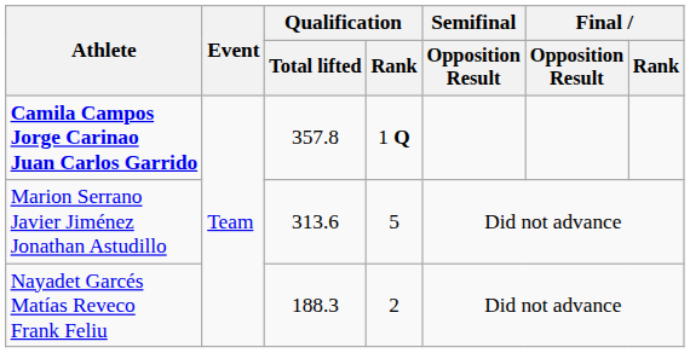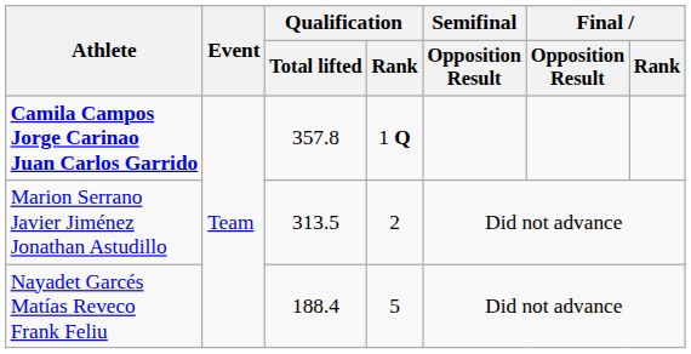 <table class="wikitable" style="font-size:90%">
 <tr>
 <th rowspan=2>Athlete</th>
 <th rowspan=2>Event</th>
 <th colspan=2>Qualification</th>
 <th colspan=1>Semifinal</th>
 <th colspan=2>Final / </th>
 </tr>
 <tr style="font-size:95%">
 <th>Total lifted</th>
 <th>Rank</th>
 <th>Opposition<br>Result</th>
 <th>Opposition<br>Result</th>
 <th>Rank</th>
 </tr>
 <tr align=center>
 <td align=left><strong><a href='#'>Camila Campos</a><br><a href='#'>Jorge Carinao</a><br><a href='#'>Juan Carlos Garrido</a></strong></td>
 <td align=left rowspan=3><a href='#'>Team</a></td>
 <td>357.8</td>
 <td>1 <strong>Q</strong></td>
 <td><br></td>
 <td><br></td>
 <td></td>
 </tr>
 <tr align=center>
 <td align=left><a href='#'>Marion Serrano</a><br><a href='#'>Javier Jiménez</a><br><a href='#'>Jonathan Astudillo</a></td>
-<td>313.6</td>
-<td>5</td>
+<td>313.5</td>
+<td>2</td>
 <td colspan=3>Did not advance</td>
 </tr>
 <tr align=center>
 <td align=left><a href='#'>Nayadet Garcés</a><br><a href='#'>Matías Reveco</a><br><a href='#'>Frank Feliu</a></td>
-<td>188.3</td>
-<td>2</td>
+<td>188.4</td>
+<td>5</td>
 <td colspan=3>Did not advance</td>
 </tr>
 </table>
